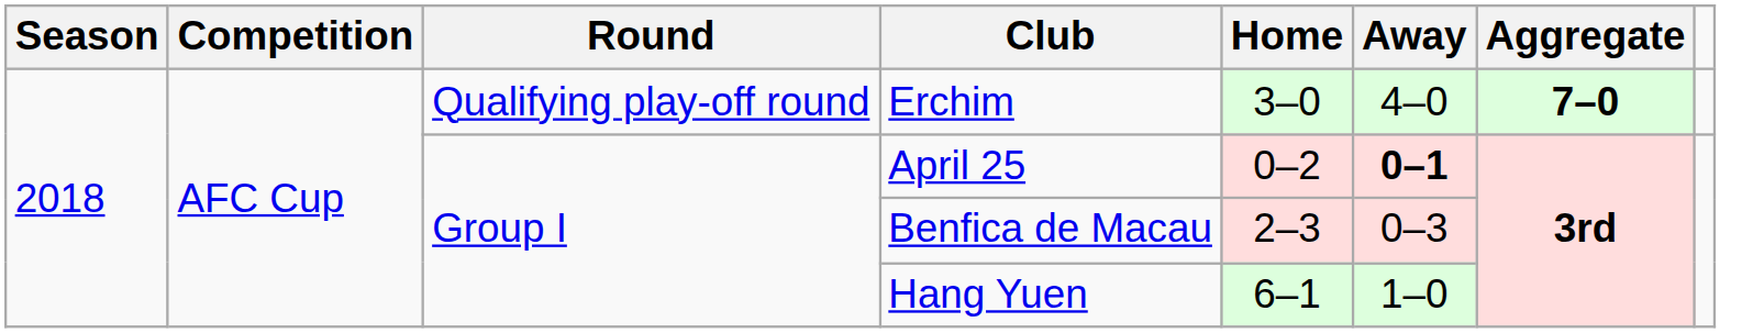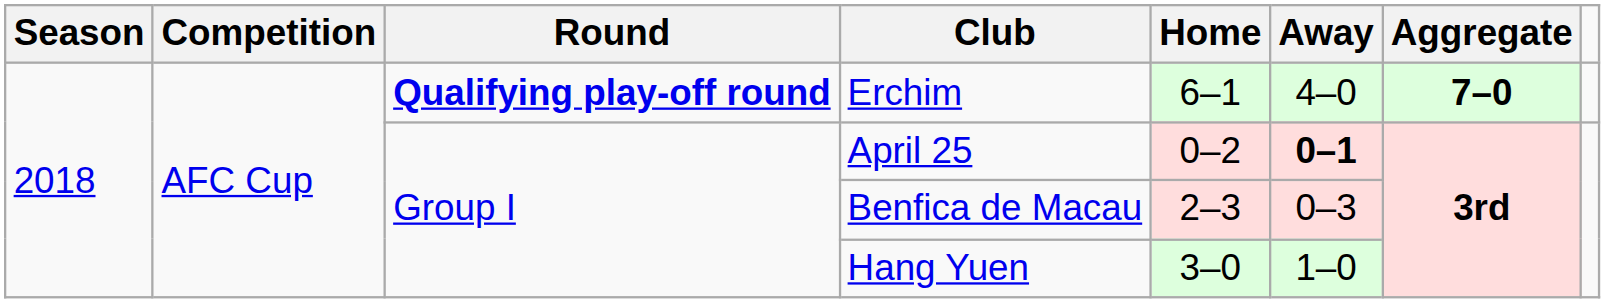 <table class="wikitable">
 <tr>
 <th>Season</th>
 <th>Competition</th>
 <th>Round</th>
 <th>Club</th>
 <th>Home</th>
 <th>Away</th>
 <th>Aggregate</th>
 </tr>
 <tr>
 <td rowspan=4><a href='#'>2018</a></td>
 <td rowspan=4><a href='#'>AFC Cup</a></td>
-<td><a href='#'>Qualifying play-off round</a></td>
+<td><strong><a href='#'>Qualifying play-off round</a></strong></td>
 <td> <a href='#'>Erchim</a></td>
-<td bgcolor="#ddffdd" style="text-align:center;">3–0</td>
+<td bgcolor="#ddffdd" style="text-align:center;">6–1</td>
 <td bgcolor="#ddffdd" style="text-align:center;">4–0</td>
 <td bgcolor="#ddffdd" style="text-align:center;"><strong>7–0</strong></td>
 <td></td>
 </tr>
 <tr>
 <td rowspan=3><a href='#'>Group I</a></td>
 <td> <a href='#'>April 25</a></td>
 <td bgcolor="#ffdddd" style="text-align:center;">0–2</td>
 <td bgcolor="#ffdddd" style="text-align:center;"><strong>0–1</strong></td>
 <td bgcolor="#ffdddd" rowspan=3 align="center"><strong>3rd</strong></td>
 <td rowspan="3"></td>
 </tr>
 <tr>
 <td> <a href='#'>Benfica de Macau</a></td>
 <td bgcolor="#ffdddd" style="text-align:center;">2–3</td>
 <td bgcolor="#ffdddd" style="text-align:center;">0–3</td>
 </tr>
 <tr>
 <td> <a href='#'>Hang Yuen</a></td>
-<td bgcolor="#ddffdd" style="text-align:center;">6–1</td>
+<td bgcolor="#ddffdd" style="text-align:center;">3–0</td>
 <td bgcolor="#ddffdd" style="text-align:center;">1–0</td>
 </tr>
 </table>
